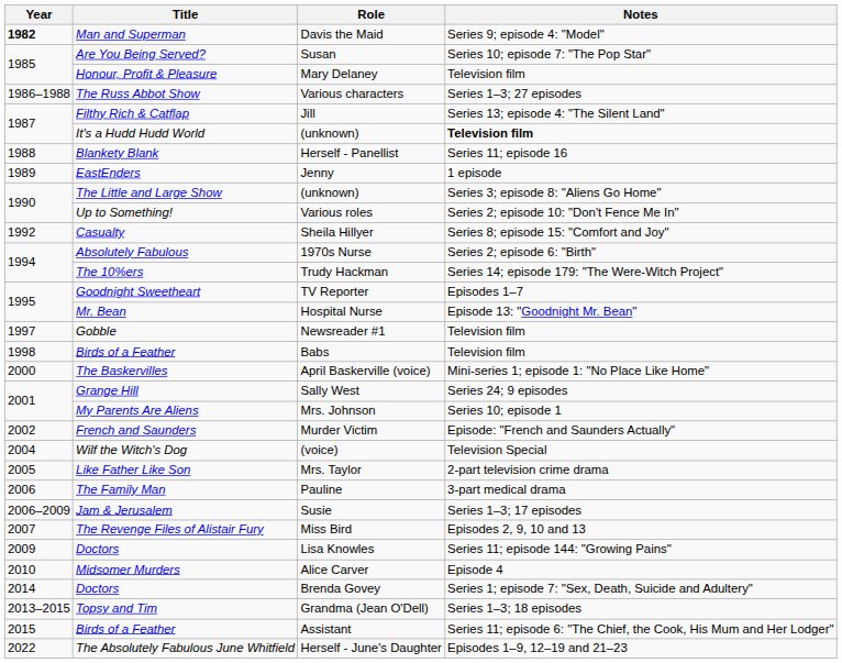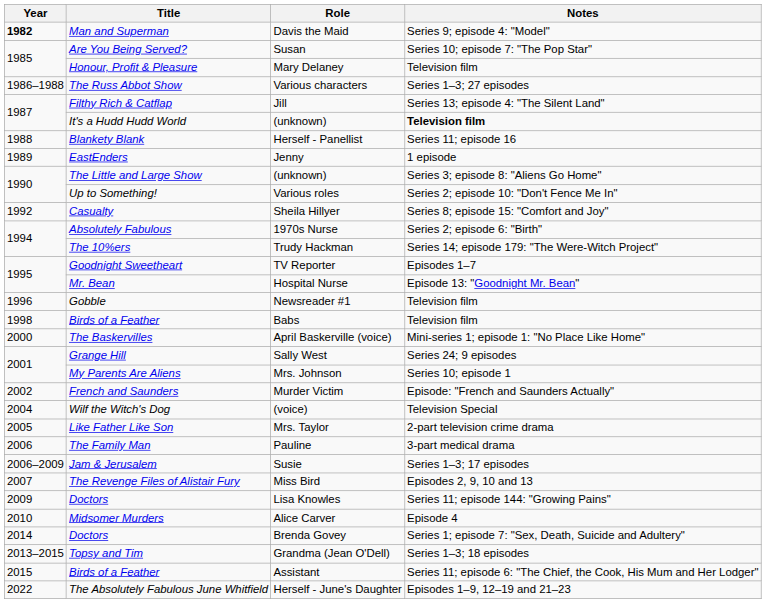 <table class="wikitable">
 <tr>
 <th>Year</th>
 <th>Title</th>
 <th>Role</th>
 <th>Notes</th>
 </tr>
 <tr>
 <td><strong>1982</strong></td>
 <td><em><a href='#'>Man and Superman</a></em></td>
 <td>Davis the Maid</td>
 <td>Series 9; episode 4: "Model"</td>
 </tr>
 <tr>
 <td rowspan="2">1985</td>
 <td><em><a href='#'>Are You Being Served?</a></em></td>
 <td>Susan</td>
 <td>Series 10; episode 7: "The Pop Star"</td>
 </tr>
 <tr>
 <td><em><a href='#'>Honour, Profit & Pleasure</a></em></td>
 <td>Mary Delaney</td>
 <td>Television film</td>
 </tr>
 <tr>
 <td>1986–1988</td>
 <td><em><a href='#'>The Russ Abbot Show</a></em></td>
 <td>Various characters</td>
 <td>Series 1–3; 27 episodes</td>
 </tr>
 <tr>
 <td rowspan="2">1987</td>
 <td><em><a href='#'>Filthy Rich & Catflap</a></em></td>
 <td>Jill</td>
 <td>Series 13; episode 4: "The Silent Land"</td>
 </tr>
 <tr>
 <td><em>It's a Hudd Hudd World</em></td>
 <td>(unknown)</td>
 <td><strong>Television film</strong></td>
 </tr>
 <tr>
 <td>1988</td>
 <td><em><a href='#'>Blankety Blank</a></em></td>
 <td>Herself - Panellist</td>
 <td>Series 11; episode 16</td>
 </tr>
 <tr>
 <td>1989</td>
 <td><em><a href='#'>EastEnders</a></em></td>
 <td>Jenny</td>
 <td>1 episode</td>
 </tr>
 <tr>
 <td rowspan="2">1990</td>
 <td><em><a href='#'>The Little and Large Show</a></em></td>
 <td>(unknown)</td>
 <td>Series 3; episode 8: "Aliens Go Home"</td>
 </tr>
 <tr>
 <td><em>Up to Something!</em></td>
 <td>Various roles</td>
 <td>Series 2; episode 10: "Don't Fence Me In"</td>
 </tr>
 <tr>
 <td>1992</td>
 <td><em><a href='#'>Casualty</a></em></td>
 <td>Sheila Hillyer</td>
 <td>Series 8; episode 15: "Comfort and Joy"</td>
 </tr>
 <tr>
 <td rowspan="2">1994</td>
 <td><em><a href='#'>Absolutely Fabulous</a></em></td>
 <td>1970s Nurse</td>
 <td>Series 2; episode 6: "Birth"</td>
 </tr>
 <tr>
 <td><em><a href='#'>The 10%ers</a></em></td>
 <td>Trudy Hackman</td>
 <td>Series 14; episode 179: "The Were-Witch Project"</td>
 </tr>
 <tr>
 <td rowspan="2">1995</td>
 <td><em><a href='#'>Goodnight Sweetheart</a></em></td>
 <td>TV Reporter</td>
 <td>Episodes 1–7</td>
 </tr>
 <tr>
 <td><em><a href='#'>Mr. Bean</a></em></td>
 <td>Hospital Nurse</td>
 <td>Episode 13: "<a href='#'>Goodnight Mr. Bean</a>"</td>
 </tr>
 <tr>
-<td>1997</td>
+<td>1996</td>
 <td><em>Gobble</em></td>
 <td>Newsreader #1</td>
 <td>Television film</td>
 </tr>
 <tr>
 <td>1998</td>
 <td><em><a href='#'>Birds of a Feather</a></em></td>
 <td>Babs</td>
 <td>Television film</td>
 </tr>
 <tr>
 <td>2000</td>
 <td><em><a href='#'>The Baskervilles</a></em></td>
 <td>April Baskerville (voice)</td>
 <td>Mini-series 1; episode 1: "No Place Like Home"</td>
 </tr>
 <tr>
 <td rowspan="2">2001</td>
 <td><em><a href='#'>Grange Hill</a></em></td>
 <td>Sally West</td>
 <td>Series 24; 9 episodes</td>
 </tr>
 <tr>
 <td><em><a href='#'>My Parents Are Aliens</a></em></td>
 <td>Mrs. Johnson</td>
 <td>Series 10; episode 1</td>
 </tr>
 <tr>
 <td>2002</td>
 <td><em><a href='#'>French and Saunders</a></em></td>
 <td>Murder Victim</td>
 <td>Episode: "French and Saunders Actually"</td>
 </tr>
 <tr>
 <td>2004</td>
 <td><em>Wilf the Witch's Dog</em></td>
 <td>(voice)</td>
 <td>Television Special</td>
 </tr>
 <tr>
 <td>2005</td>
 <td><em><a href='#'>Like Father Like Son</a></em></td>
 <td>Mrs. Taylor</td>
 <td>2-part television crime drama</td>
 </tr>
 <tr>
 <td>2006</td>
 <td><em><a href='#'>The Family Man</a></em></td>
 <td>Pauline</td>
 <td>3-part medical drama</td>
 </tr>
 <tr>
 <td>2006–2009</td>
 <td><em><a href='#'>Jam & Jerusalem</a></em></td>
 <td>Susie</td>
 <td>Series 1–3; 17 episodes</td>
 </tr>
 <tr>
 <td>2007</td>
 <td><em><a href='#'>The Revenge Files of Alistair Fury</a></em></td>
 <td>Miss Bird</td>
 <td>Episodes 2, 9, 10 and 13</td>
 </tr>
 <tr>
 <td>2009</td>
 <td><em><a href='#'>Doctors</a></em></td>
 <td>Lisa Knowles</td>
 <td>Series 11; episode 144: "Growing Pains"</td>
 </tr>
 <tr>
 <td>2010</td>
 <td><em><a href='#'>Midsomer Murders</a></em></td>
 <td>Alice Carver</td>
 <td>Episode 4</td>
 </tr>
 <tr>
 <td>2014</td>
 <td><em><a href='#'>Doctors</a></em></td>
 <td>Brenda Govey</td>
 <td>Series 1; episode 7: "Sex, Death, Suicide and Adultery"</td>
 </tr>
 <tr>
 <td>2013–2015</td>
 <td><em><a href='#'>Topsy and Tim</a></em></td>
 <td>Grandma (Jean O'Dell)</td>
 <td>Series 1–3; 18 episodes</td>
 </tr>
 <tr>
 <td>2015</td>
 <td><em><a href='#'>Birds of a Feather</a></em></td>
 <td>Assistant</td>
 <td>Series 11; episode 6: "The Chief, the Cook, His Mum and Her Lodger"</td>
 </tr>
 <tr>
 <td>2022</td>
 <td><em>The Absolutely Fabulous June Whitfield</em></td>
 <td>Herself - June's Daughter</td>
 <td>Episodes 1–9, 12–19 and 21–23</td>
 </tr>
 </table>
